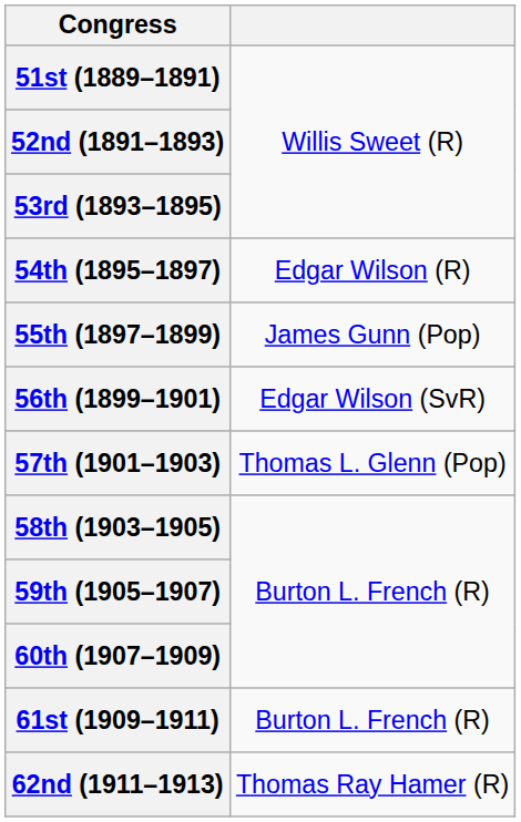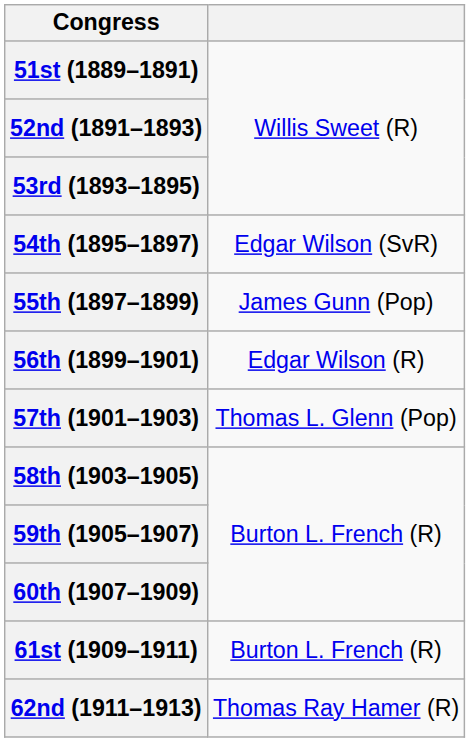 <table class=wikitable style="text-align:center">
 <tr>
 <th scope="col">Congress</th>
 <th scope="col"></th>
 </tr>
 <tr style="height:2.5em">
 <th scope="row"><a href='#'>51st</a> (1889–1891)</th>
 <td rowspan=3 ><a href='#'>Willis Sweet</a> (R)</td>
 </tr>
 <tr style="height:2.5em">
 <th scope="row"><a href='#'>52nd</a> (1891–1893)</th>
 </tr>
 <tr style="height:2.5em">
 <th scope="row"><a href='#'>53rd</a> (1893–1895)</th>
 </tr>
 <tr style="height:2.5em">
 <th scope="row"><a href='#'>54th</a> (1895–1897)</th>
-<td><a href='#'>Edgar Wilson</a> (R)</td>
+<td><a href='#'>Edgar Wilson</a> (SvR)</td>
 </tr>
 <tr style="height:2.5em">
 <th scope="row"><a href='#'>55th</a> (1897–1899)</th>
 <td><a href='#'>James Gunn</a> (Pop)</td>
 </tr>
 <tr style="height:2.5em">
 <th scope="row"><a href='#'>56th</a> (1899–1901)</th>
-<td><a href='#'>Edgar Wilson</a> (SvR)</td>
+<td><a href='#'>Edgar Wilson</a> (R)</td>
 </tr>
 <tr style="height:2.5em">
 <th scope="row"><a href='#'>57th</a> (1901–1903)</th>
 <td><a href='#'>Thomas L. Glenn</a> (Pop)</td>
 </tr>
 <tr style="height:2.5em">
 <th scope="row"><a href='#'>58th</a> (1903–1905)</th>
 <td rowspan=3 ><a href='#'>Burton L. French</a> (R)</td>
 </tr>
 <tr style="height:2.5em">
 <th scope="row"><a href='#'>59th</a> (1905–1907)</th>
 </tr>
 <tr style="height:2.5em">
 <th scope="row"><a href='#'>60th</a> (1907–1909)</th>
 </tr>
 <tr style="height:2.5em">
 <th scope="row"><a href='#'>61st</a> (1909–1911)</th>
 <td><a href='#'>Burton L. French</a> (R)</td>
 </tr>
 <tr style="height:2.5em">
 <th scope="row"><a href='#'>62nd</a> (1911–1913)</th>
 <td><a href='#'>Thomas Ray Hamer</a> (R)</td>
 </tr>
 </table>
